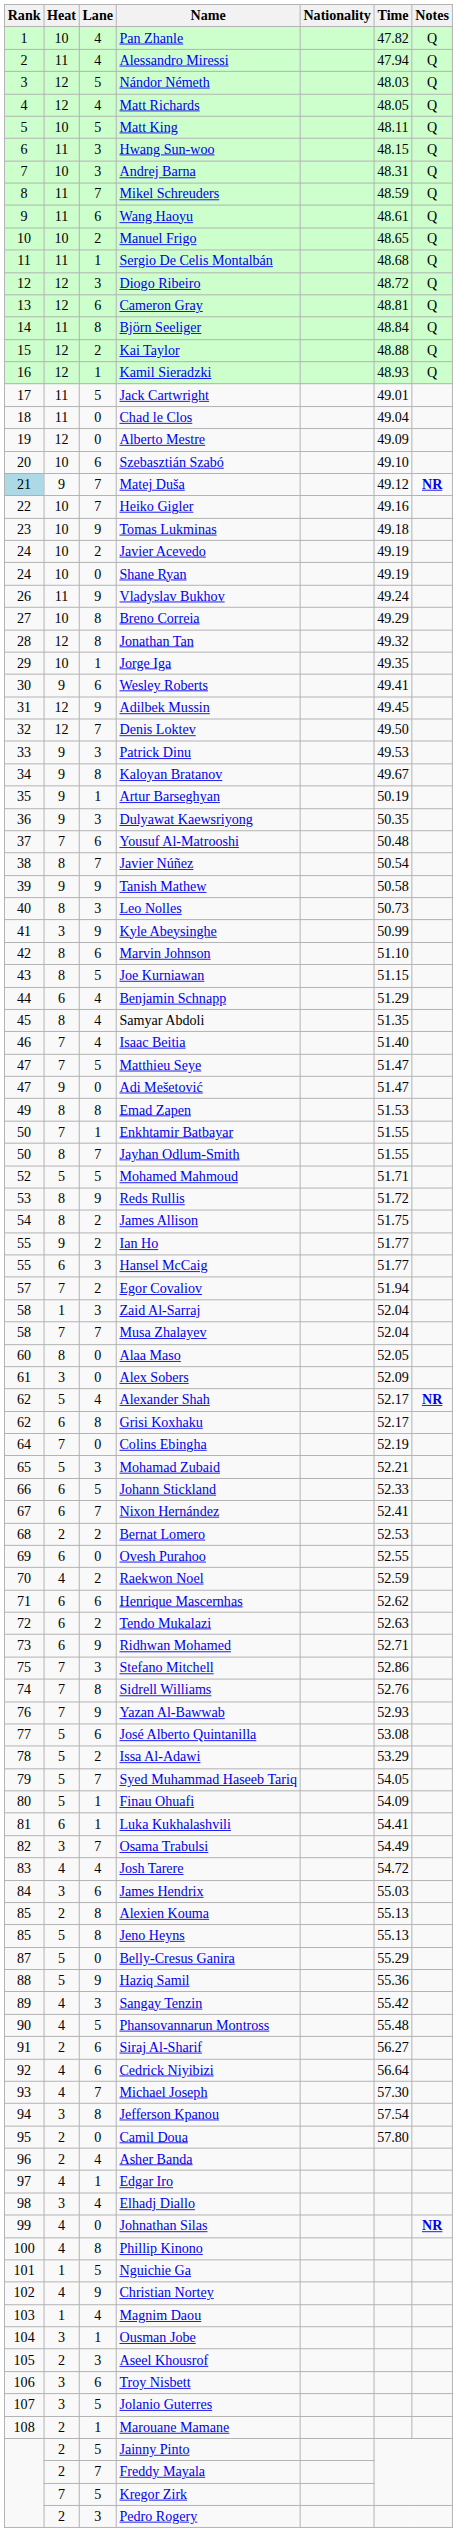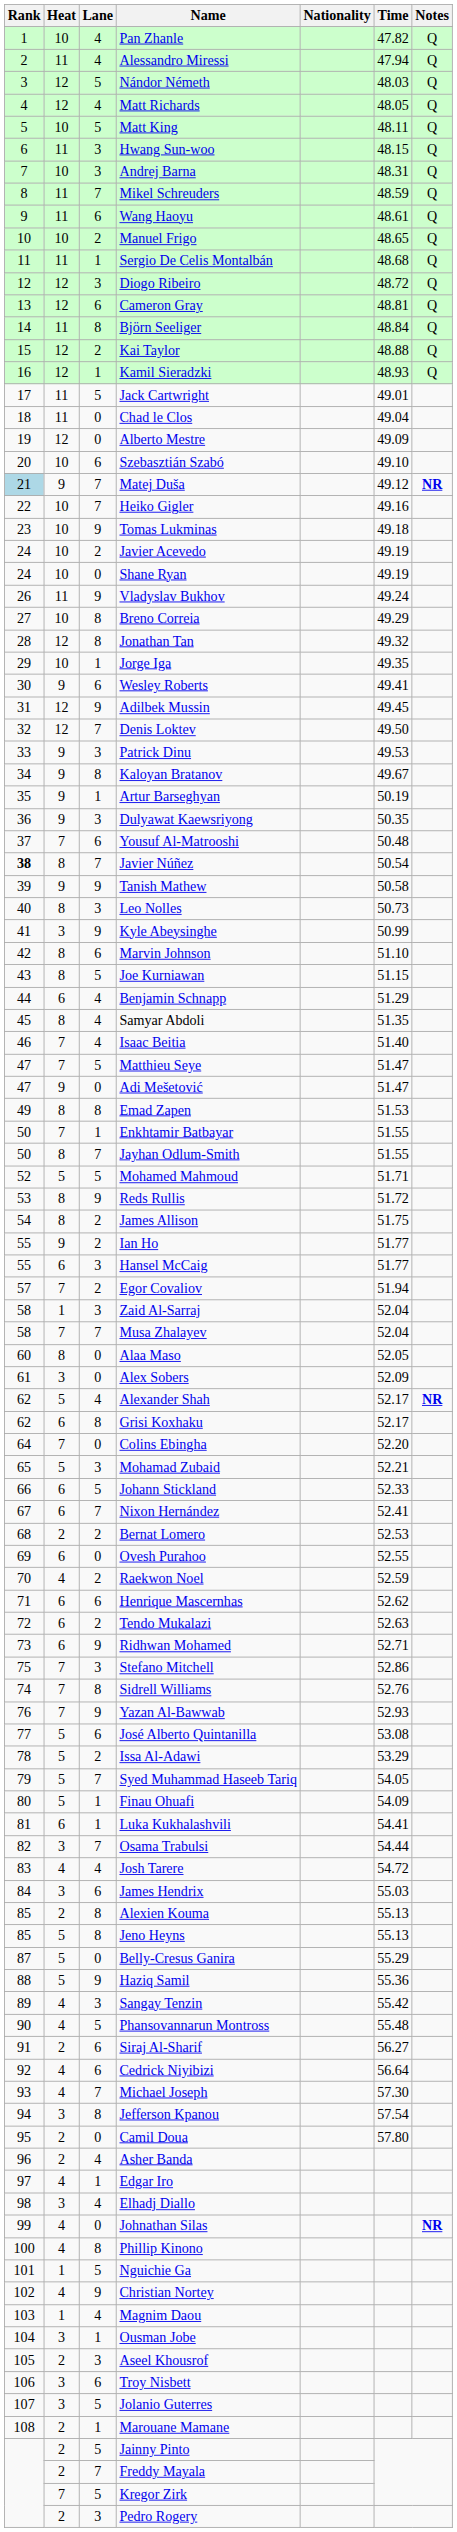 <table class="wikitable sortable" style="text-align:center">
 <tr>
 <th>Rank</th>
 <th>Heat</th>
 <th>Lane</th>
 <th>Name</th>
 <th>Nationality</th>
 <th>Time</th>
 <th>Notes</th>
 </tr>
 <tr bgcolor=ccffcc>
 <td>1</td>
 <td>10</td>
 <td>4</td>
 <td align=left><a href='#'>Pan Zhanle</a></td>
 <td align=left></td>
 <td>47.82</td>
 <td>Q</td>
 </tr>
 <tr bgcolor=ccffcc>
 <td>2</td>
 <td>11</td>
 <td>4</td>
 <td align=left><a href='#'>Alessandro Miressi</a></td>
 <td align=left></td>
 <td>47.94</td>
 <td>Q</td>
 </tr>
 <tr bgcolor=ccffcc>
 <td>3</td>
 <td>12</td>
 <td>5</td>
 <td align=left><a href='#'>Nándor Németh</a></td>
 <td align=left></td>
 <td>48.03</td>
 <td>Q</td>
 </tr>
 <tr bgcolor=ccffcc>
 <td>4</td>
 <td>12</td>
 <td>4</td>
 <td align=left><a href='#'>Matt Richards</a></td>
 <td align=left></td>
 <td>48.05</td>
 <td>Q</td>
 </tr>
 <tr bgcolor=ccffcc>
 <td>5</td>
 <td>10</td>
 <td>5</td>
 <td align=left><a href='#'>Matt King</a></td>
 <td align=left></td>
 <td>48.11</td>
 <td>Q</td>
 </tr>
 <tr bgcolor=ccffcc>
 <td>6</td>
 <td>11</td>
 <td>3</td>
 <td align=left><a href='#'>Hwang Sun-woo</a></td>
 <td align=left></td>
 <td>48.15</td>
 <td>Q</td>
 </tr>
 <tr bgcolor=ccffcc>
 <td>7</td>
 <td>10</td>
 <td>3</td>
 <td align=left><a href='#'>Andrej Barna</a></td>
 <td align=left></td>
 <td>48.31</td>
 <td>Q</td>
 </tr>
 <tr bgcolor=ccffcc>
 <td>8</td>
 <td>11</td>
 <td>7</td>
 <td align=left><a href='#'>Mikel Schreuders</a></td>
 <td align=left></td>
 <td>48.59</td>
 <td>Q</td>
 </tr>
 <tr bgcolor=ccffcc>
 <td>9</td>
 <td>11</td>
 <td>6</td>
 <td align=left><a href='#'>Wang Haoyu</a></td>
 <td align=left></td>
 <td>48.61</td>
 <td>Q</td>
 </tr>
 <tr bgcolor=ccffcc>
 <td>10</td>
 <td>10</td>
 <td>2</td>
 <td align=left><a href='#'>Manuel Frigo</a></td>
 <td align=left></td>
 <td>48.65</td>
 <td>Q</td>
 </tr>
 <tr bgcolor=ccffcc>
 <td>11</td>
 <td>11</td>
 <td>1</td>
 <td align=left><a href='#'>Sergio De Celis Montalbán</a></td>
 <td align=left></td>
 <td>48.68</td>
 <td>Q</td>
 </tr>
 <tr bgcolor=ccffcc>
 <td>12</td>
 <td>12</td>
 <td>3</td>
 <td align=left><a href='#'>Diogo Ribeiro</a></td>
 <td align=left></td>
 <td>48.72</td>
 <td>Q</td>
 </tr>
 <tr bgcolor=ccffcc>
 <td>13</td>
 <td>12</td>
 <td>6</td>
 <td align=left><a href='#'>Cameron Gray</a></td>
 <td align=left></td>
 <td>48.81</td>
 <td>Q</td>
 </tr>
 <tr bgcolor=ccffcc>
 <td>14</td>
 <td>11</td>
 <td>8</td>
 <td align=left><a href='#'>Björn Seeliger</a></td>
 <td align=left></td>
 <td>48.84</td>
 <td>Q</td>
 </tr>
 <tr bgcolor=ccffcc>
 <td>15</td>
 <td>12</td>
 <td>2</td>
 <td align=left><a href='#'>Kai Taylor</a></td>
 <td align=left></td>
 <td>48.88</td>
 <td>Q</td>
 </tr>
 <tr bgcolor=ccffcc>
 <td>16</td>
 <td>12</td>
 <td>1</td>
 <td align=left><a href='#'>Kamil Sieradzki</a></td>
 <td align=left></td>
 <td>48.93</td>
 <td>Q</td>
 </tr>
 <tr>
 <td>17</td>
 <td>11</td>
 <td>5</td>
 <td align=left><a href='#'>Jack Cartwright</a></td>
 <td align=left></td>
 <td>49.01</td>
 <td></td>
 </tr>
 <tr>
 <td>18</td>
 <td>11</td>
 <td>0</td>
 <td align=left><a href='#'>Chad le Clos</a></td>
 <td align=left></td>
 <td>49.04</td>
 <td></td>
 </tr>
 <tr>
 <td>19</td>
 <td>12</td>
 <td>0</td>
 <td align=left><a href='#'>Alberto Mestre</a></td>
 <td align=left></td>
 <td>49.09</td>
 <td></td>
 </tr>
 <tr>
 <td>20</td>
 <td>10</td>
 <td>6</td>
 <td align=left><a href='#'>Szebasztián Szabó</a></td>
 <td align=left></td>
 <td>49.10</td>
 <td></td>
 </tr>
 <tr>
 <td style="background: lightblue;">21</td>
 <td>9</td>
 <td>7</td>
 <td align=left><a href='#'>Matej Duša</a></td>
 <td align=left></td>
 <td>49.12</td>
 <td><strong><a href='#'>NR</a></strong></td>
 </tr>
 <tr>
 <td>22</td>
 <td>10</td>
 <td>7</td>
 <td align=left><a href='#'>Heiko Gigler</a></td>
 <td align=left></td>
 <td>49.16</td>
 <td></td>
 </tr>
 <tr>
 <td>23</td>
 <td>10</td>
 <td>9</td>
 <td align=left><a href='#'>Tomas Lukminas</a></td>
 <td align=left></td>
 <td>49.18</td>
 <td></td>
 </tr>
 <tr>
 <td>24</td>
 <td>10</td>
 <td>2</td>
 <td align=left><a href='#'>Javier Acevedo</a></td>
 <td align=left></td>
 <td>49.19</td>
 <td></td>
 </tr>
 <tr>
 <td>24</td>
 <td>10</td>
 <td>0</td>
 <td align=left><a href='#'>Shane Ryan</a></td>
 <td align=left></td>
 <td>49.19</td>
 <td></td>
 </tr>
 <tr>
 <td>26</td>
 <td>11</td>
 <td>9</td>
 <td align=left><a href='#'>Vladyslav Bukhov</a></td>
 <td align=left></td>
 <td>49.24</td>
 <td></td>
 </tr>
 <tr>
 <td>27</td>
 <td>10</td>
 <td>8</td>
 <td align=left><a href='#'>Breno Correia</a></td>
 <td align=left></td>
 <td>49.29</td>
 <td></td>
 </tr>
 <tr>
 <td>28</td>
 <td>12</td>
 <td>8</td>
 <td align=left><a href='#'>Jonathan Tan</a></td>
 <td align=left></td>
 <td>49.32</td>
 <td></td>
 </tr>
 <tr>
 <td>29</td>
 <td>10</td>
 <td>1</td>
 <td align=left><a href='#'>Jorge Iga</a></td>
 <td align=left></td>
 <td>49.35</td>
 <td></td>
 </tr>
 <tr>
 <td>30</td>
 <td>9</td>
 <td>6</td>
 <td align=left><a href='#'>Wesley Roberts</a></td>
 <td align=left></td>
 <td>49.41</td>
 <td></td>
 </tr>
 <tr>
 <td>31</td>
 <td>12</td>
 <td>9</td>
 <td align=left><a href='#'>Adilbek Mussin</a></td>
 <td align=left></td>
 <td>49.45</td>
 <td></td>
 </tr>
 <tr>
 <td>32</td>
 <td>12</td>
 <td>7</td>
 <td align=left><a href='#'>Denis Loktev</a></td>
 <td align=left></td>
 <td>49.50</td>
 <td></td>
 </tr>
 <tr>
 <td>33</td>
 <td>9</td>
 <td>3</td>
 <td align=left><a href='#'>Patrick Dinu</a></td>
 <td align=left></td>
 <td>49.53</td>
 <td></td>
 </tr>
 <tr>
 <td>34</td>
 <td>9</td>
 <td>8</td>
 <td align=left><a href='#'>Kaloyan Bratanov</a></td>
 <td align=left></td>
 <td>49.67</td>
 <td></td>
 </tr>
 <tr>
 <td>35</td>
 <td>9</td>
 <td>1</td>
 <td align=left><a href='#'>Artur Barseghyan</a></td>
 <td align=left></td>
 <td>50.19</td>
 <td></td>
 </tr>
 <tr>
 <td>36</td>
 <td>9</td>
 <td>3</td>
 <td align=left><a href='#'>Dulyawat Kaewsriyong</a></td>
 <td align=left></td>
 <td>50.35</td>
 <td></td>
 </tr>
 <tr>
 <td>37</td>
 <td>7</td>
 <td>6</td>
 <td align=left><a href='#'>Yousuf Al-Matrooshi</a></td>
 <td align=left></td>
 <td>50.48</td>
 <td></td>
 </tr>
 <tr>
-<td>38</td>
+<td><strong>38</strong></td>
 <td>8</td>
 <td>7</td>
 <td align=left><a href='#'>Javier Núñez</a></td>
 <td align=left></td>
 <td>50.54</td>
 <td></td>
 </tr>
 <tr>
 <td>39</td>
 <td>9</td>
 <td>9</td>
 <td align=left><a href='#'>Tanish Mathew</a></td>
 <td align=left></td>
 <td>50.58</td>
 <td></td>
 </tr>
 <tr>
 <td>40</td>
 <td>8</td>
 <td>3</td>
 <td align=left><a href='#'>Leo Nolles</a></td>
 <td align=left></td>
 <td>50.73</td>
 <td></td>
 </tr>
 <tr>
 <td>41</td>
 <td>3</td>
 <td>9</td>
 <td align=left><a href='#'>Kyle Abeysinghe</a></td>
 <td align=left></td>
 <td>50.99</td>
 <td></td>
 </tr>
 <tr>
 <td>42</td>
 <td>8</td>
 <td>6</td>
 <td align=left><a href='#'>Marvin Johnson</a></td>
 <td align=left></td>
 <td>51.10</td>
 <td></td>
 </tr>
 <tr>
 <td>43</td>
 <td>8</td>
 <td>5</td>
 <td align=left><a href='#'>Joe Kurniawan</a></td>
 <td align=left></td>
 <td>51.15</td>
 <td></td>
 </tr>
 <tr>
 <td>44</td>
 <td>6</td>
 <td>4</td>
 <td align=left><a href='#'>Benjamin Schnapp</a></td>
 <td align=left></td>
 <td>51.29</td>
 <td></td>
 </tr>
 <tr>
 <td>45</td>
 <td>8</td>
 <td>4</td>
 <td align=left>Samyar Abdoli</td>
 <td align=left></td>
 <td>51.35</td>
 <td></td>
 </tr>
 <tr>
 <td>46</td>
 <td>7</td>
 <td>4</td>
 <td align=left><a href='#'>Isaac Beitia</a></td>
 <td align=left></td>
 <td>51.40</td>
 <td></td>
 </tr>
 <tr>
 <td>47</td>
 <td>7</td>
 <td>5</td>
 <td align=left><a href='#'>Matthieu Seye</a></td>
 <td align=left></td>
 <td>51.47</td>
 <td></td>
 </tr>
 <tr>
 <td>47</td>
 <td>9</td>
 <td>0</td>
 <td align=left><a href='#'>Adi Mešetović</a></td>
 <td align=left></td>
 <td>51.47</td>
 <td></td>
 </tr>
 <tr>
 <td>49</td>
 <td>8</td>
 <td>8</td>
 <td align=left><a href='#'>Emad Zapen</a></td>
 <td align=left></td>
 <td>51.53</td>
 <td></td>
 </tr>
 <tr>
 <td>50</td>
 <td>7</td>
 <td>1</td>
 <td align=left><a href='#'>Enkhtamir Batbayar</a></td>
 <td align=left></td>
 <td>51.55</td>
 <td></td>
 </tr>
 <tr>
 <td>50</td>
 <td>8</td>
 <td>7</td>
 <td align=left><a href='#'>Jayhan Odlum-Smith</a></td>
 <td align=left></td>
 <td>51.55</td>
 <td></td>
 </tr>
 <tr>
 <td>52</td>
 <td>5</td>
 <td>5</td>
 <td align=left><a href='#'>Mohamed Mahmoud</a></td>
 <td align=left></td>
 <td>51.71</td>
 <td></td>
 </tr>
 <tr>
 <td>53</td>
 <td>8</td>
 <td>9</td>
 <td align=left><a href='#'>Reds Rullis</a></td>
 <td align=left></td>
 <td>51.72</td>
 <td></td>
 </tr>
 <tr>
 <td>54</td>
 <td>8</td>
 <td>2</td>
 <td align=left><a href='#'>James Allison</a></td>
 <td align=left></td>
 <td>51.75</td>
 <td></td>
 </tr>
 <tr>
 <td>55</td>
 <td>9</td>
 <td>2</td>
 <td align=left><a href='#'>Ian Ho</a></td>
 <td align=left></td>
 <td>51.77</td>
 <td></td>
 </tr>
 <tr>
 <td>55</td>
 <td>6</td>
 <td>3</td>
 <td align=left><a href='#'>Hansel McCaig</a></td>
 <td align=left></td>
 <td>51.77</td>
 <td></td>
 </tr>
 <tr>
 <td>57</td>
 <td>7</td>
 <td>2</td>
 <td align=left><a href='#'>Egor Covaliov</a></td>
 <td align=left></td>
 <td>51.94</td>
 <td></td>
 </tr>
 <tr>
 <td>58</td>
 <td>1</td>
 <td>3</td>
 <td align=left><a href='#'>Zaid Al-Sarraj</a></td>
 <td align=left></td>
 <td>52.04</td>
 <td></td>
 </tr>
 <tr>
 <td>58</td>
 <td>7</td>
 <td>7</td>
 <td align=left><a href='#'>Musa Zhalayev</a></td>
 <td align=left></td>
 <td>52.04</td>
 <td></td>
 </tr>
 <tr>
 <td>60</td>
 <td>8</td>
 <td>0</td>
 <td align=left><a href='#'>Alaa Maso</a></td>
 <td align=left></td>
 <td>52.05</td>
 <td></td>
 </tr>
 <tr>
 <td>61</td>
 <td>3</td>
 <td>0</td>
 <td align=left><a href='#'>Alex Sobers</a></td>
 <td align=left></td>
 <td>52.09</td>
 <td></td>
 </tr>
 <tr>
 <td>62</td>
 <td>5</td>
 <td>4</td>
 <td align=left><a href='#'>Alexander Shah</a></td>
 <td align=left></td>
 <td>52.17</td>
 <td><strong><a href='#'>NR</a></strong></td>
 </tr>
 <tr>
 <td>62</td>
 <td>6</td>
 <td>8</td>
 <td align=left><a href='#'>Grisi Koxhaku</a></td>
 <td align=left></td>
 <td>52.17</td>
 <td></td>
 </tr>
 <tr>
 <td>64</td>
 <td>7</td>
 <td>0</td>
 <td align=left><a href='#'>Colins Ebingha</a></td>
 <td align=left></td>
-<td>52.19</td>
+<td>52.20</td>
 <td></td>
 </tr>
 <tr>
 <td>65</td>
 <td>5</td>
 <td>3</td>
 <td align=left><a href='#'>Mohamad Zubaid</a></td>
 <td align=left></td>
 <td>52.21</td>
 <td></td>
 </tr>
 <tr>
 <td>66</td>
 <td>6</td>
 <td>5</td>
 <td align=left><a href='#'>Johann Stickland</a></td>
 <td align=left></td>
 <td>52.33</td>
 <td></td>
 </tr>
 <tr>
 <td>67</td>
 <td>6</td>
 <td>7</td>
 <td align=left><a href='#'>Nixon Hernández</a></td>
 <td align=left></td>
 <td>52.41</td>
 <td></td>
 </tr>
 <tr>
 <td>68</td>
 <td>2</td>
 <td>2</td>
 <td align=left><a href='#'>Bernat Lomero</a></td>
 <td align=left></td>
 <td>52.53</td>
 <td></td>
 </tr>
 <tr>
 <td>69</td>
 <td>6</td>
 <td>0</td>
 <td align=left><a href='#'>Ovesh Purahoo</a></td>
 <td align=left></td>
 <td>52.55</td>
 <td></td>
 </tr>
 <tr>
 <td>70</td>
 <td>4</td>
 <td>2</td>
 <td align=left><a href='#'>Raekwon Noel</a></td>
 <td align=left></td>
 <td>52.59</td>
 <td></td>
 </tr>
 <tr>
 <td>71</td>
 <td>6</td>
 <td>6</td>
 <td align=left><a href='#'>Henrique Mascernhas</a></td>
 <td align=left></td>
 <td>52.62</td>
 <td></td>
 </tr>
 <tr>
 <td>72</td>
 <td>6</td>
 <td>2</td>
 <td align=left><a href='#'>Tendo Mukalazi</a></td>
 <td align=left></td>
 <td>52.63</td>
 <td></td>
 </tr>
 <tr>
 <td>73</td>
 <td>6</td>
 <td>9</td>
 <td align=left><a href='#'>Ridhwan Mohamed</a></td>
 <td align=left></td>
 <td>52.71</td>
 <td></td>
 </tr>
 <tr>
 <td>75</td>
 <td>7</td>
 <td>3</td>
 <td align=left><a href='#'>Stefano Mitchell</a></td>
 <td align=left></td>
 <td>52.86</td>
 <td></td>
 </tr>
 <tr>
 <td>74</td>
 <td>7</td>
 <td>8</td>
 <td align=left><a href='#'>Sidrell Williams</a></td>
 <td align=left></td>
 <td>52.76</td>
 <td></td>
 </tr>
 <tr>
 <td>76</td>
 <td>7</td>
 <td>9</td>
 <td align=left><a href='#'>Yazan Al-Bawwab</a></td>
 <td align=left></td>
 <td>52.93</td>
 <td></td>
 </tr>
 <tr>
 <td>77</td>
 <td>5</td>
 <td>6</td>
 <td align=left><a href='#'>José Alberto Quintanilla</a></td>
 <td align=left></td>
 <td>53.08</td>
 <td></td>
 </tr>
 <tr>
 <td>78</td>
 <td>5</td>
 <td>2</td>
 <td align=left><a href='#'>Issa Al-Adawi</a></td>
 <td align=left></td>
 <td>53.29</td>
 <td></td>
 </tr>
 <tr>
 <td>79</td>
 <td>5</td>
 <td>7</td>
 <td align=left><a href='#'>Syed Muhammad Haseeb Tariq</a></td>
 <td align=left></td>
 <td>54.05</td>
 <td></td>
 </tr>
 <tr>
 <td>80</td>
 <td>5</td>
 <td>1</td>
 <td align=left><a href='#'>Finau Ohuafi</a></td>
 <td align=left></td>
 <td>54.09</td>
 <td></td>
 </tr>
 <tr>
 <td>81</td>
 <td>6</td>
 <td>1</td>
 <td align=left><a href='#'>Luka Kukhalashvili</a></td>
 <td align=left></td>
 <td>54.41</td>
 <td></td>
 </tr>
 <tr>
 <td>82</td>
 <td>3</td>
 <td>7</td>
 <td align=left><a href='#'>Osama Trabulsi</a></td>
 <td align=left></td>
-<td>54.49</td>
+<td>54.44</td>
 <td></td>
 </tr>
 <tr>
 <td>83</td>
 <td>4</td>
 <td>4</td>
 <td align=left><a href='#'>Josh Tarere</a></td>
 <td align=left></td>
 <td>54.72</td>
 <td></td>
 </tr>
 <tr>
 <td>84</td>
 <td>3</td>
 <td>6</td>
 <td align=left><a href='#'>James Hendrix</a></td>
 <td align=left></td>
 <td>55.03</td>
 <td></td>
 </tr>
 <tr>
 <td>85</td>
 <td>2</td>
 <td>8</td>
 <td align=left><a href='#'>Alexien Kouma</a></td>
 <td align=left></td>
 <td>55.13</td>
 <td></td>
 </tr>
 <tr>
 <td>85</td>
 <td>5</td>
 <td>8</td>
 <td align=left><a href='#'>Jeno Heyns</a></td>
 <td align=left></td>
 <td>55.13</td>
 <td></td>
 </tr>
 <tr>
 <td>87</td>
 <td>5</td>
 <td>0</td>
 <td align=left><a href='#'>Belly-Cresus Ganira</a></td>
 <td align=left></td>
 <td>55.29</td>
 <td></td>
 </tr>
 <tr>
 <td>88</td>
 <td>5</td>
 <td>9</td>
 <td align=left><a href='#'>Haziq Samil</a></td>
 <td align=left></td>
 <td>55.36</td>
 <td></td>
 </tr>
 <tr>
 <td>89</td>
 <td>4</td>
 <td>3</td>
 <td align=left><a href='#'>Sangay Tenzin</a></td>
 <td align=left></td>
 <td>55.42</td>
 <td></td>
 </tr>
 <tr>
 <td>90</td>
 <td>4</td>
 <td>5</td>
 <td align=left><a href='#'>Phansovannarun Montross</a></td>
 <td align=left></td>
 <td>55.48</td>
 <td></td>
 </tr>
 <tr>
 <td>91</td>
 <td>2</td>
 <td>6</td>
 <td align=left><a href='#'>Siraj  Al-Sharif</a></td>
 <td align=left></td>
 <td>56.27</td>
 <td></td>
 </tr>
 <tr>
 <td>92</td>
 <td>4</td>
 <td>6</td>
 <td align=left><a href='#'>Cedrick Niyibizi</a></td>
 <td align=left></td>
 <td>56.64</td>
 <td></td>
 </tr>
 <tr>
 <td>93</td>
 <td>4</td>
 <td>7</td>
 <td align=left><a href='#'>Michael Joseph</a></td>
 <td align=left></td>
 <td>57.30</td>
 <td></td>
 </tr>
 <tr>
 <td>94</td>
 <td>3</td>
 <td>8</td>
 <td align=left><a href='#'>Jefferson Kpanou</a></td>
 <td align=left></td>
 <td>57.54</td>
 <td></td>
 </tr>
 <tr>
 <td>95</td>
 <td>2</td>
 <td>0</td>
 <td align=left><a href='#'>Camil Doua</a></td>
 <td align=left></td>
 <td>57.80</td>
 <td></td>
 </tr>
 <tr>
 <td>96</td>
 <td>2</td>
 <td>4</td>
 <td align=left><a href='#'>Asher Banda</a></td>
 <td align=left></td>
 <td></td>
 <td></td>
 </tr>
 <tr>
 <td>97</td>
 <td>4</td>
 <td>1</td>
 <td align=left><a href='#'>Edgar Iro</a></td>
 <td align=left></td>
 <td></td>
 <td></td>
 </tr>
 <tr>
 <td>98</td>
 <td>3</td>
 <td>4</td>
 <td align=left><a href='#'>Elhadj Diallo</a></td>
 <td align=left></td>
 <td></td>
 <td></td>
 </tr>
 <tr>
 <td>99</td>
 <td>4</td>
 <td>0</td>
 <td align=left><a href='#'>Johnathan Silas</a></td>
 <td align=left></td>
 <td></td>
 <td><strong><a href='#'>NR</a></strong></td>
 </tr>
 <tr>
 <td>100</td>
 <td>4</td>
 <td>8</td>
 <td align=left><a href='#'>Phillip Kinono</a></td>
 <td align=left></td>
 <td></td>
 <td></td>
 </tr>
 <tr>
 <td>101</td>
 <td>1</td>
 <td>5</td>
 <td align=left><a href='#'>Nguichie Ga</a></td>
 <td align=left></td>
 <td></td>
 <td></td>
 </tr>
 <tr>
 <td>102</td>
 <td>4</td>
 <td>9</td>
 <td align=left><a href='#'>Christian Nortey</a></td>
 <td align=left></td>
 <td></td>
 <td></td>
 </tr>
 <tr>
 <td>103</td>
 <td>1</td>
 <td>4</td>
 <td align=left><a href='#'>Magnim Daou</a></td>
 <td align=left></td>
 <td></td>
 <td></td>
 </tr>
 <tr>
 <td>104</td>
 <td>3</td>
 <td>1</td>
 <td align=left><a href='#'>Ousman Jobe</a></td>
 <td align=left></td>
 <td></td>
 <td></td>
 </tr>
 <tr>
 <td>105</td>
 <td>2</td>
 <td>3</td>
 <td align=left><a href='#'>Aseel Khousrof</a></td>
 <td align=left></td>
 <td></td>
 <td></td>
 </tr>
 <tr>
 <td>106</td>
 <td>3</td>
 <td>6</td>
 <td align=left><a href='#'>Troy Nisbett</a></td>
 <td align=left></td>
 <td></td>
 <td></td>
 </tr>
 <tr>
 <td>107</td>
 <td>3</td>
 <td>5</td>
 <td align=left><a href='#'>Jolanio Guterres</a></td>
 <td align=left></td>
 <td></td>
 <td></td>
 </tr>
 <tr>
 <td>108</td>
 <td>2</td>
 <td>1</td>
 <td align=left><a href='#'>Marouane Mamane</a></td>
 <td align=left></td>
 <td></td>
 <td></td>
 </tr>
 <tr>
 <td rowspan=4></td>
 <td>2</td>
 <td>5</td>
 <td align=left><a href='#'>Jainny Pinto</a></td>
 <td align=left></td>
 <td rowspan=3 colspan=2></td>
 </tr>
 <tr>
 <td>2</td>
 <td>7</td>
 <td align=left><a href='#'>Freddy Mayala</a></td>
 <td align=left></td>
 </tr>
 <tr>
 <td>7</td>
 <td>5</td>
 <td align=left><a href='#'>Kregor Zirk</a></td>
 <td align=left></td>
 </tr>
 <tr>
 <td>2</td>
 <td>3</td>
 <td align=left><a href='#'>Pedro Rogery</a></td>
 <td align=left></td>
 <td colspan=2></td>
 </tr>
 </table>
